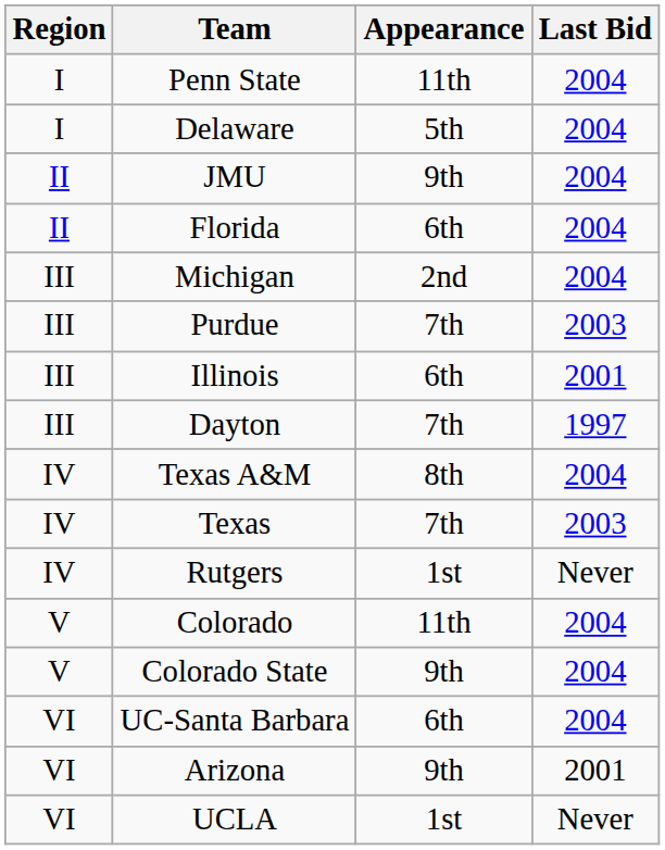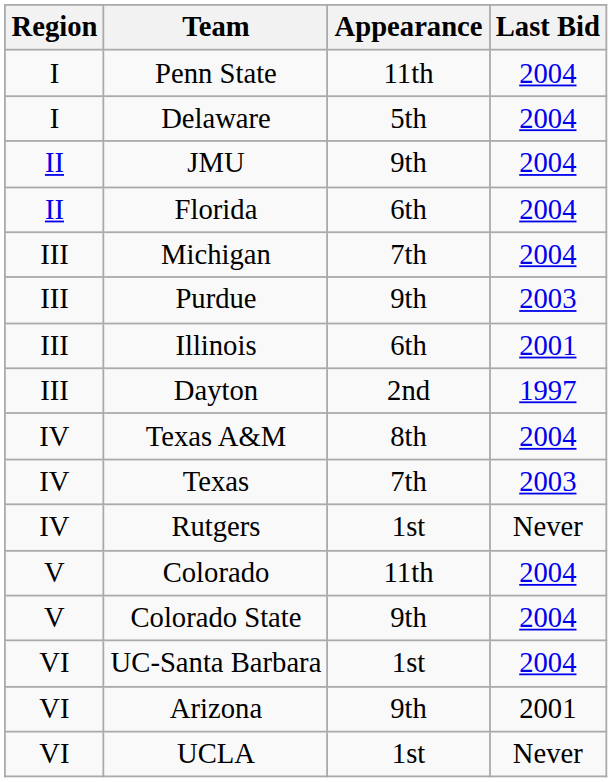 <table class="wikitable sortable" style="text-align:center">
 <tr>
 <th>Region</th>
 <th>Team</th>
 <th>Appearance</th>
 <th>Last Bid</th>
 </tr>
 <tr>
 <td>I</td>
 <td>Penn State</td>
 <td>11th</td>
 <td><a href='#'>2004</a></td>
 </tr>
 <tr>
 <td>I</td>
 <td>Delaware</td>
 <td>5th</td>
 <td><a href='#'>2004</a></td>
 </tr>
 <tr>
 <td><a href='#'>II</a></td>
 <td>JMU</td>
 <td>9th</td>
 <td><a href='#'>2004</a></td>
 </tr>
 <tr>
 <td><a href='#'>II</a></td>
 <td>Florida</td>
 <td>6th</td>
 <td><a href='#'>2004</a></td>
 </tr>
 <tr>
 <td>III</td>
 <td>Michigan</td>
-<td>2nd</td>
+<td>7th</td>
 <td><a href='#'>2004</a></td>
 </tr>
 <tr>
 <td>III</td>
 <td>Purdue</td>
-<td>7th</td>
+<td>9th</td>
 <td><a href='#'>2003</a></td>
 </tr>
 <tr>
 <td>III</td>
 <td>Illinois</td>
 <td>6th</td>
 <td><a href='#'>2001</a></td>
 </tr>
 <tr>
 <td>III</td>
 <td>Dayton</td>
-<td>7th</td>
+<td>2nd</td>
 <td><a href='#'>1997</a></td>
 </tr>
 <tr>
 <td>IV</td>
 <td>Texas A&M</td>
 <td>8th</td>
 <td><a href='#'>2004</a></td>
 </tr>
 <tr>
 <td>IV</td>
 <td>Texas</td>
 <td>7th</td>
 <td><a href='#'>2003</a></td>
 </tr>
 <tr>
 <td>IV</td>
 <td>Rutgers</td>
 <td>1st</td>
 <td>Never</td>
 </tr>
 <tr>
 <td>V</td>
 <td>Colorado</td>
 <td>11th</td>
 <td><a href='#'>2004</a></td>
 </tr>
 <tr>
 <td>V</td>
 <td>Colorado State</td>
 <td>9th</td>
 <td><a href='#'>2004</a></td>
 </tr>
 <tr>
 <td>VI</td>
 <td>UC-Santa Barbara</td>
-<td>6th</td>
+<td>1st</td>
 <td><a href='#'>2004</a></td>
 </tr>
 <tr>
 <td>VI</td>
 <td>Arizona</td>
 <td>9th</td>
 <td>2001</td>
 </tr>
 <tr>
 <td>VI</td>
 <td>UCLA</td>
 <td>1st</td>
 <td>Never</td>
 </tr>
 </table>
